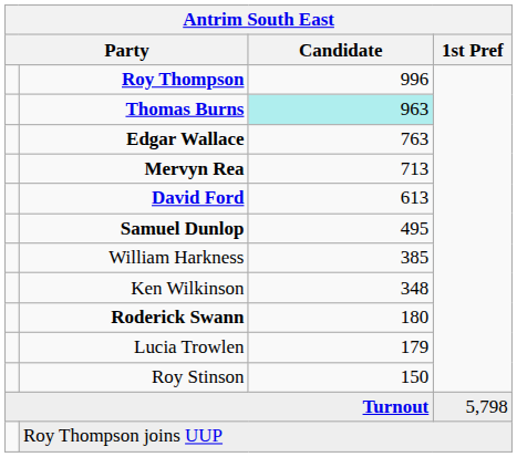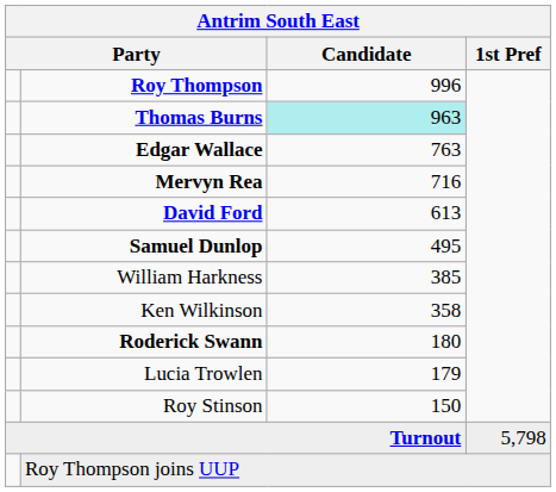 <table class="wikitable">
 <tr>
 <th colspan="4" align="center"><a href='#'>Antrim South East</a></th>
 </tr>
 <tr>
 <th colspan="2" align="center" width=200>Party</th>
 <th width=150>Candidate</th>
 <th width=60>1st Pref</th>
 </tr>
 <tr>
 <td></td>
 <td align="right"><strong><a href='#'>Roy Thompson</a></strong></td>
 <td align="right">996</td>
 </tr>
 <tr>
 <td></td>
 <td align="right"><strong><a href='#'>Thomas Burns</a></strong></td>
 <td align="right" style="background: paleturquoise;">963</td>
 </tr>
 <tr>
 <td></td>
 <td align="right"><strong>Edgar Wallace</strong></td>
 <td align="right">763</td>
 </tr>
 <tr>
 <td></td>
 <td align="right"><strong>Mervyn Rea</strong></td>
-<td align="right">713</td>
+<td align="right">716</td>
 </tr>
 <tr>
 <td></td>
 <td align="right"><strong><a href='#'>David Ford</a></strong></td>
 <td align="right">613</td>
 </tr>
 <tr>
 <td></td>
 <td align="right"><strong>Samuel Dunlop</strong></td>
 <td align="right">495</td>
 </tr>
 <tr>
 <td></td>
 <td align="right">William Harkness</td>
 <td align="right">385</td>
 </tr>
 <tr>
 <td></td>
 <td align="right">Ken Wilkinson</td>
-<td align="right">348</td>
+<td align="right">358</td>
 </tr>
 <tr>
 <td></td>
 <td align="right"><strong>Roderick Swann</strong></td>
 <td align="right">180</td>
 </tr>
 <tr>
 <td></td>
 <td align="right">Lucia Trowlen</td>
 <td align="right">179</td>
 </tr>
 <tr>
 <td></td>
 <td align="right">Roy Stinson</td>
 <td align="right">150</td>
 </tr>
 <tr bgcolor="EEEEEE">
 <td colspan=3 align="right"><strong><a href='#'>Turnout</a></strong></td>
 <td align="right">5,798</td>
 </tr>
 <tr>
 <td bgcolor=></td>
 <td colspan=3 bgcolor="EEEEEE">Roy Thompson joins <a href='#'>UUP</a></td>
 </tr>
 </table>
